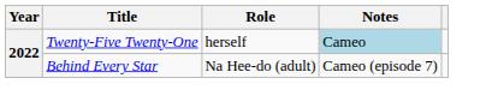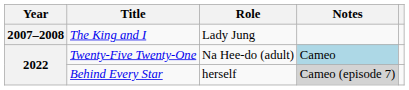 <table class="wikitable sortable plainrowheaders">
 <tr>
 <th scope="col">Year</th>
 <th scope="col">Title</th>
 <th scope="col">Role</th>
 <th scope="col">Notes</th>
 <th scope="col" class="unsortable"></th>
 </tr>
 <tr>
+<th scope="row">2007–2008</th>
+<td><em><a href='#'>The King and I</a></em></td>
+<td>Lady Jung</td>
+<td></td>
+<td></td>
+</tr>
+<tr>
 <th rowspan="2" scope="row">2022</th>
 <td><em><a href='#'>Twenty-Five Twenty-One</a></em></td>
-<td>herself</td>
+<td>Na Hee-do (adult)</td>
 <td rowspan="1" style="background: lightblue;">Cameo</td>
 <td></td>
 </tr>
 <tr>
 <td><em><a href='#'>Behind Every Star</a></em></td>
-<td>Na Hee-do (adult)</td>
-<td>Cameo (episode 7)</td>
+<td>herself</td>
+<td style="background: lightgrey;">Cameo (episode 7)</td>
 <td></td>
 </tr>
 </table>
